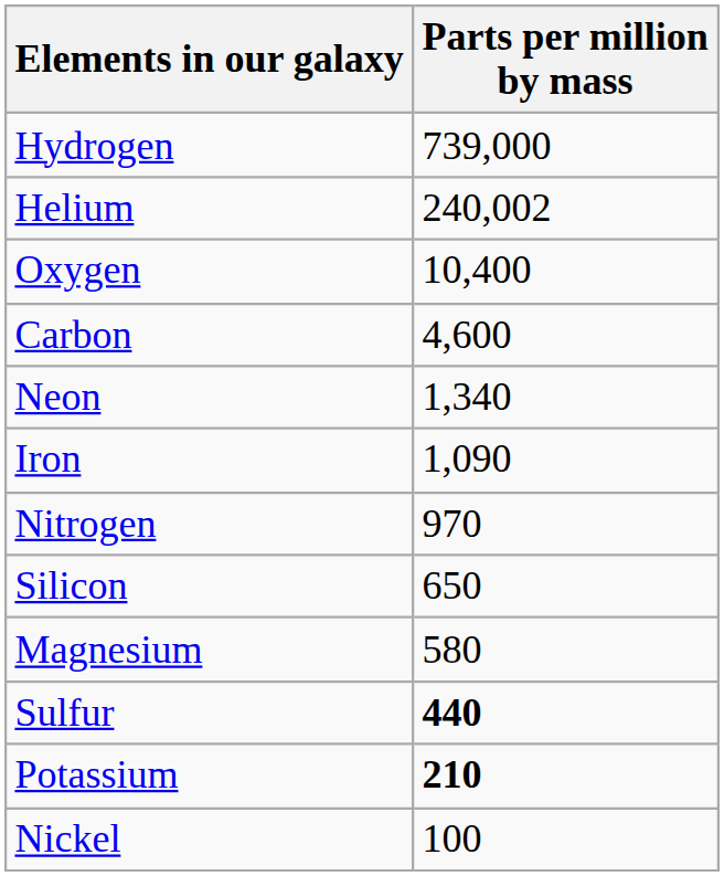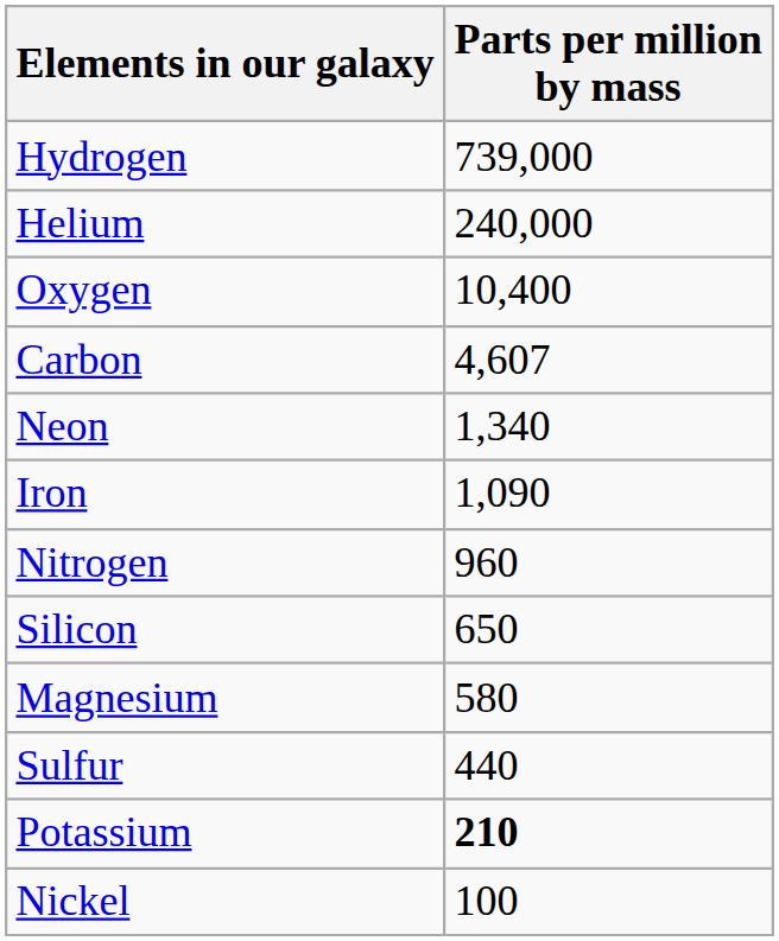 <table class="wikitable">
 <tr>
 <th>Elements in our galaxy</th>
 <th>Parts per million<br>by mass</th>
 </tr>
 <tr>
 <td><a href='#'>Hydrogen</a></td>
 <td>739,000</td>
 </tr>
 <tr>
 <td><a href='#'>Helium</a></td>
-<td>240,002</td>
+<td>240,000</td>
 </tr>
 <tr>
 <td><a href='#'>Oxygen</a></td>
 <td>10,400</td>
 </tr>
 <tr>
 <td><a href='#'>Carbon</a></td>
-<td>4,600</td>
+<td>4,607</td>
 </tr>
 <tr>
 <td><a href='#'>Neon</a></td>
 <td>1,340</td>
 </tr>
 <tr>
 <td><a href='#'>Iron</a></td>
 <td>1,090</td>
 </tr>
 <tr>
 <td><a href='#'>Nitrogen</a></td>
-<td>970</td>
+<td>960</td>
 </tr>
 <tr>
 <td><a href='#'>Silicon</a></td>
 <td>650</td>
 </tr>
 <tr>
 <td><a href='#'>Magnesium</a></td>
 <td>580</td>
 </tr>
 <tr>
 <td><a href='#'>Sulfur</a></td>
-<td><strong>440</strong></td>
+<td>440</td>
 </tr>
 <tr>
 <td><a href='#'>Potassium</a></td>
 <td><strong>210</strong></td>
 </tr>
 <tr>
 <td><a href='#'>Nickel</a></td>
 <td>100</td>
 </tr>
 </table>
